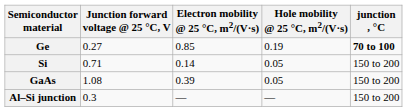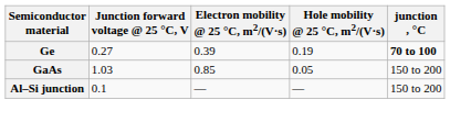 <table class="wikitable" style="float:right; margin:10px;">
 <tr>
 <th>Semiconductor <br>material</th>
 <th>Junction forward <br>voltage @ 25 °C, V</th>
 <th>Electron mobility <br>@ 25 °C, m<sup>2</sup>/(V·s)</th>
 <th>Hole mobility <br>@ 25 °C, m<sup>2</sup>/(V·s)</th>
 <th> junction <br>, °C</th>
 </tr>
 <tr>
 <th>Ge</th>
 <td>0.27</td>
-<td>0.85</td>
+<td>0.39</td>
 <td>0.19</td>
 <td><strong>70 to 100</strong></td>
 </tr>
 <tr>
-<th>Si</th>
-<td>0.71</td>
-<td>0.14</td>
-<td>0.05</td>
-<td>150 to 200</td>
-</tr>
-<tr>
 <th>GaAs</th>
-<td>1.08</td>
-<td>0.39</td>
+<td>1.03</td>
+<td>0.85</td>
 <td>0.05</td>
 <td>150 to 200</td>
 </tr>
 <tr>
 <th>Al–Si junction</th>
-<td>0.3</td>
+<td>0.1</td>
 <td>—</td>
 <td>—</td>
 <td>150 to 200</td>
 </tr>
 </table>
